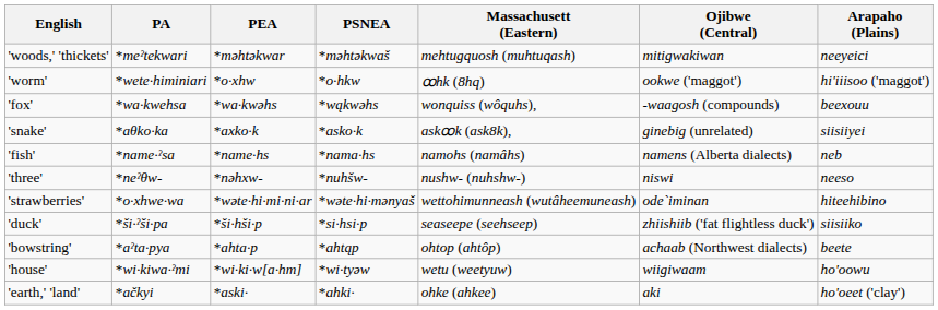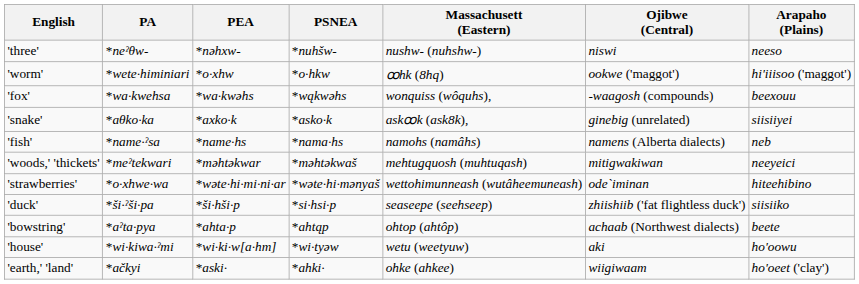 <table class="wikitable">
 <tr ----bgcolor="#eeeeee">
 <th>English</th>
 <th>PA</th>
 <th>PEA</th>
 <th>PSNEA</th>
 <th>Massachusett<br>(Eastern)</th>
 <th>Ojibwe<br>(Central)</th>
 <th>Arapaho<br>(Plains)</th>
 </tr>
 <tr>
-<td>'woods,' 'thickets'</td>
-<td>*<em>meˀtekwari</em></td>
-<td>*<em>məhtəkwar</em></td>
-<td>*<em>məhtəkwaš</em></td>
-<td><em>mehtugquosh</em> (<em>muhtuqash</em>) </td>
-<td><em>mitigwakiwan</em></td>
-<td><em>neeyeici</em></td>
+<td>'three'</td>
+<td>*<em>neˀθw-</em></td>
+<td>*<em>nəhxw-</em></td>
+<td>*<em>nuhšw-</em></td>
+<td><em>nushw-</em> (<em>nuhshw-</em>) </td>
+<td><em>niswi</em></td>
+<td><em>neeso</em></td>
 </tr>
 <tr>
 <td>'worm'</td>
 <td>*<em>wete·himiniari</em></td>
 <td>*<em>o·xhw</em></td>
 <td>*<em>o·hkw</em></td>
 <td><em>ꝏhk</em> (<em>8hq</em>) </td>
 <td><em>ookwe</em> ('maggot')</td>
 <td><em>hi'iiisoo</em> ('maggot')</td>
 </tr>
 <tr>
 <td>'fox'</td>
 <td>*<em>wa·kwehsa</em></td>
 <td>*<em>wa·kwəhs</em></td>
 <td>*<em>wąkwəhs</em></td>
 <td><em>wonquiss</em> (<em>wôquhs</em>), </td>
 <td><em>-waagosh</em> (compounds)</td>
 <td><em>beexouu</em></td>
 </tr>
 <tr>
 <td>'snake'</td>
 <td>*<em>aθko·ka</em></td>
 <td>*<em>axko·k</em></td>
 <td>*<em>asko·k</em></td>
 <td><em>askꝏk</em> (<em>ask8k</em>), </td>
 <td><em>ginebig</em> (unrelated)</td>
 <td><em>siisiiyei</em></td>
 </tr>
 <tr>
 <td>'fish'</td>
 <td>*<em>name·ˀsa</em></td>
 <td>*<em>name·hs</em></td>
 <td>*<em>nama·hs</em></td>
 <td><em>namohs</em> (<em>namâhs</em>) </td>
 <td><em>namens</em> (Alberta dialects)</td>
 <td><em>neb</em></td>
 </tr>
 <tr>
-<td>'three'</td>
-<td>*<em>neˀθw-</em></td>
-<td>*<em>nəhxw-</em></td>
-<td>*<em>nuhšw-</em></td>
-<td><em>nushw-</em> (<em>nuhshw-</em>) </td>
-<td><em>niswi</em></td>
-<td><em>neeso</em></td>
+<td>'woods,' 'thickets'</td>
+<td>*<em>meˀtekwari</em></td>
+<td>*<em>məhtəkwar</em></td>
+<td>*<em>məhtəkwaš</em></td>
+<td><em>mehtugquosh</em> (<em>muhtuqash</em>) </td>
+<td><em>mitigwakiwan</em></td>
+<td><em>neeyeici</em></td>
 </tr>
 <tr>
 <td>'strawberries'</td>
 <td>*<em>o·xhwe·wa</em></td>
 <td>*<em>wəte·hi·mi·ni·ar</em></td>
 <td>*<em>wəte·hi·mənyaš</em></td>
 <td><em>wettohimunneash</em> (<em>wutâheemuneash</em>) </td>
 <td><em>ode`iminan</em></td>
 <td><em>hiteehibino</em></td>
 </tr>
 <tr>
 <td>'duck'</td>
 <td>*<em>ši·ˀši·pa</em></td>
 <td>*<em>ši·hši·p</em></td>
 <td>*<em>si·hsi·p</em></td>
 <td><em>seaseepe</em> (<em>seehseep</em>) </td>
 <td><em>zhiishiib</em> ('fat flightless duck')</td>
 <td><em>siisiiko</em></td>
 </tr>
 <tr>
 <td>'bowstring'</td>
 <td>*<em>aˀta·pya</em></td>
 <td>*<em>ahta·p</em></td>
 <td>*<em>ahtąp</em></td>
 <td><em>ohtop</em> (<em>ahtôp</em>) </td>
 <td><em>achaab</em> (Northwest dialects)</td>
 <td><em>beete</em></td>
 </tr>
 <tr>
 <td>'house'</td>
 <td>*<em>wi·kiwa·ˀmi</em></td>
 <td>*<em>wi·ki·w[a·hm]</em></td>
 <td>*<em>wi·tyəw</em></td>
 <td><em>wetu</em> (<em>weetyuw</em>) </td>
-<td><em>wiigiwaam</em></td>
+<td><em>aki</em></td>
 <td><em>ho'oowu</em></td>
 </tr>
 <tr ə>
 <td>'earth,' 'land'</td>
 <td>*<em>ačkyi</em></td>
 <td>*<em>aski·</em></td>
 <td>*<em>ahki·</em></td>
 <td><em>ohke</em> (<em>ahkee</em>) </td>
-<td><em>aki</em></td>
+<td><em>wiigiwaam</em></td>
 <td><em>ho'oeet</em> ('clay')</td>
 </tr>
 </table>
